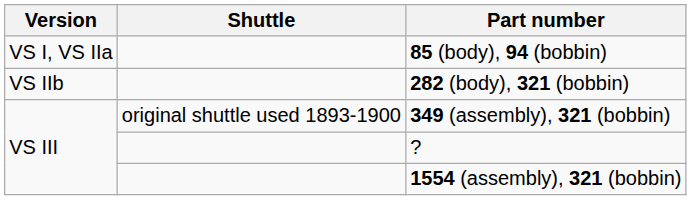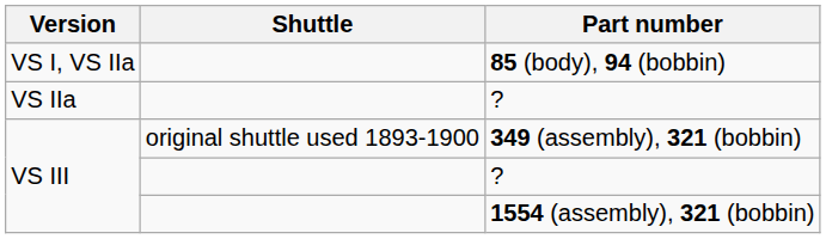 <table border="1" class="wikitable" align="center">
 <tr>
 <th>Version</th>
 <th>Shuttle</th>
 <th>Part number</th>
 </tr>
 <tr>
 <td>VS I, VS IIa</td>
 <td></td>
 <td><strong>85</strong> (body), <strong>94</strong> (bobbin)</td>
 </tr>
 <tr>
-<td>VS IIb</td>
+<td>VS IIa</td>
 <td></td>
-<td><strong>282</strong> (body), <strong>321</strong> (bobbin)</td>
+<td>?</td>
 </tr>
 <tr>
 <td rowspan="3">VS III</td>
 <td>original shuttle used 1893-1900</td>
 <td><strong>349</strong> (assembly), <strong>321</strong> (bobbin)</td>
 </tr>
 <tr>
 <td></td>
 <td>?</td>
 </tr>
 <tr>
 <td></td>
 <td><strong>1554</strong> (assembly), <strong>321</strong> (bobbin)</td>
 </tr>
 </table>
